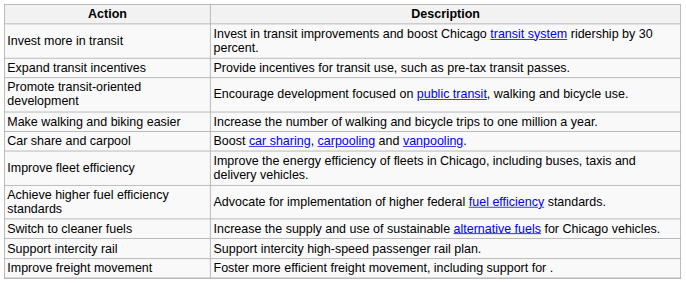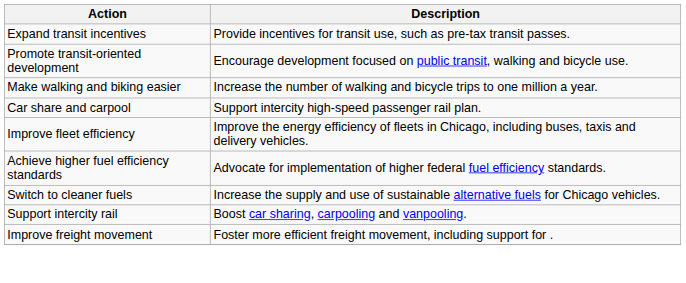 <table class="wikitable">
 <tr>
 <th>Action</th>
 <th>Description</th>
-</tr>
-<tr>
-<td>Invest more in transit</td>
-<td>Invest in transit improvements and boost Chicago <a href='#'>transit system</a> ridership by 30 percent.</td>
 </tr>
 <tr>
 <td>Expand transit incentives</td>
 <td>Provide incentives for transit use, such as pre-tax transit passes.</td>
 </tr>
 <tr>
 <td>Promote transit-oriented development</td>
 <td>Encourage development focused on <a href='#'>public transit</a>, walking and bicycle use.</td>
 </tr>
 <tr>
 <td>Make walking and biking easier</td>
 <td>Increase the number of walking and bicycle trips to one million a year.</td>
 </tr>
 <tr>
 <td>Car share and carpool</td>
-<td>Boost <a href='#'>car sharing</a>, <a href='#'>carpooling</a> and <a href='#'>vanpooling</a>.</td>
+<td>Support intercity high-speed passenger rail plan.</td>
 </tr>
 <tr>
 <td>Improve fleet efficiency</td>
 <td>Improve the energy efficiency of fleets in Chicago, including buses, taxis and delivery vehicles.</td>
 </tr>
 <tr>
 <td>Achieve higher fuel efficiency standards</td>
 <td>Advocate for implementation of higher federal <a href='#'>fuel efficiency</a> standards.</td>
 </tr>
 <tr>
 <td>Switch to cleaner fuels</td>
 <td>Increase the supply and use of sustainable <a href='#'>alternative fuels</a> for Chicago vehicles.</td>
 </tr>
 <tr>
 <td>Support intercity rail</td>
-<td>Support intercity high-speed passenger rail plan.</td>
+<td>Boost <a href='#'>car sharing</a>, <a href='#'>carpooling</a> and <a href='#'>vanpooling</a>.</td>
 </tr>
 <tr>
 <td>Improve freight movement</td>
 <td>Foster more efficient freight movement, including support for .</td>
 </tr>
 <tr>
 </tr>
 </table>
